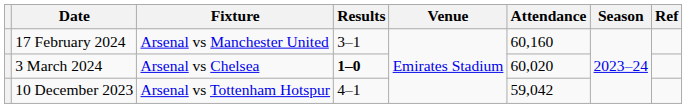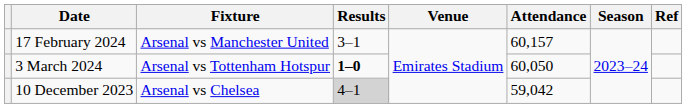 <table class="wikitable">
 <tr>
 <th></th>
 <th>Date</th>
 <th>Fixture</th>
 <th>Results</th>
 <th>Venue</th>
 <th>Attendance</th>
 <th>Season</th>
 <th>Ref</th>
 </tr>
 <tr>
 <th></th>
 <td>17 February 2024</td>
 <td><a href='#'>Arsenal</a> vs <a href='#'>Manchester United</a></td>
 <td>3–1</td>
 <td rowspan="3"><a href='#'>Emirates Stadium</a></td>
-<td>60,160</td>
+<td>60,157</td>
 <td rowspan="3"><a href='#'>2023–24</a></td>
 <td></td>
 </tr>
 <tr>
 <th></th>
 <td>3 March 2024</td>
-<td><a href='#'>Arsenal</a> vs <a href='#'>Chelsea</a></td>
+<td><a href='#'>Arsenal</a> vs <a href='#'>Tottenham Hotspur</a></td>
 <td><strong>1–0</strong></td>
-<td>60,020</td>
+<td>60,050</td>
 <td></td>
 </tr>
 <tr>
 <th></th>
 <td>10 December 2023</td>
-<td><a href='#'>Arsenal</a> vs <a href='#'>Tottenham Hotspur</a></td>
-<td>4–1</td>
+<td><a href='#'>Arsenal</a> vs <a href='#'>Chelsea</a></td>
+<td style="background: lightgrey;">4–1</td>
 <td>59,042</td>
 <td></td>
 </tr>
 </table>
